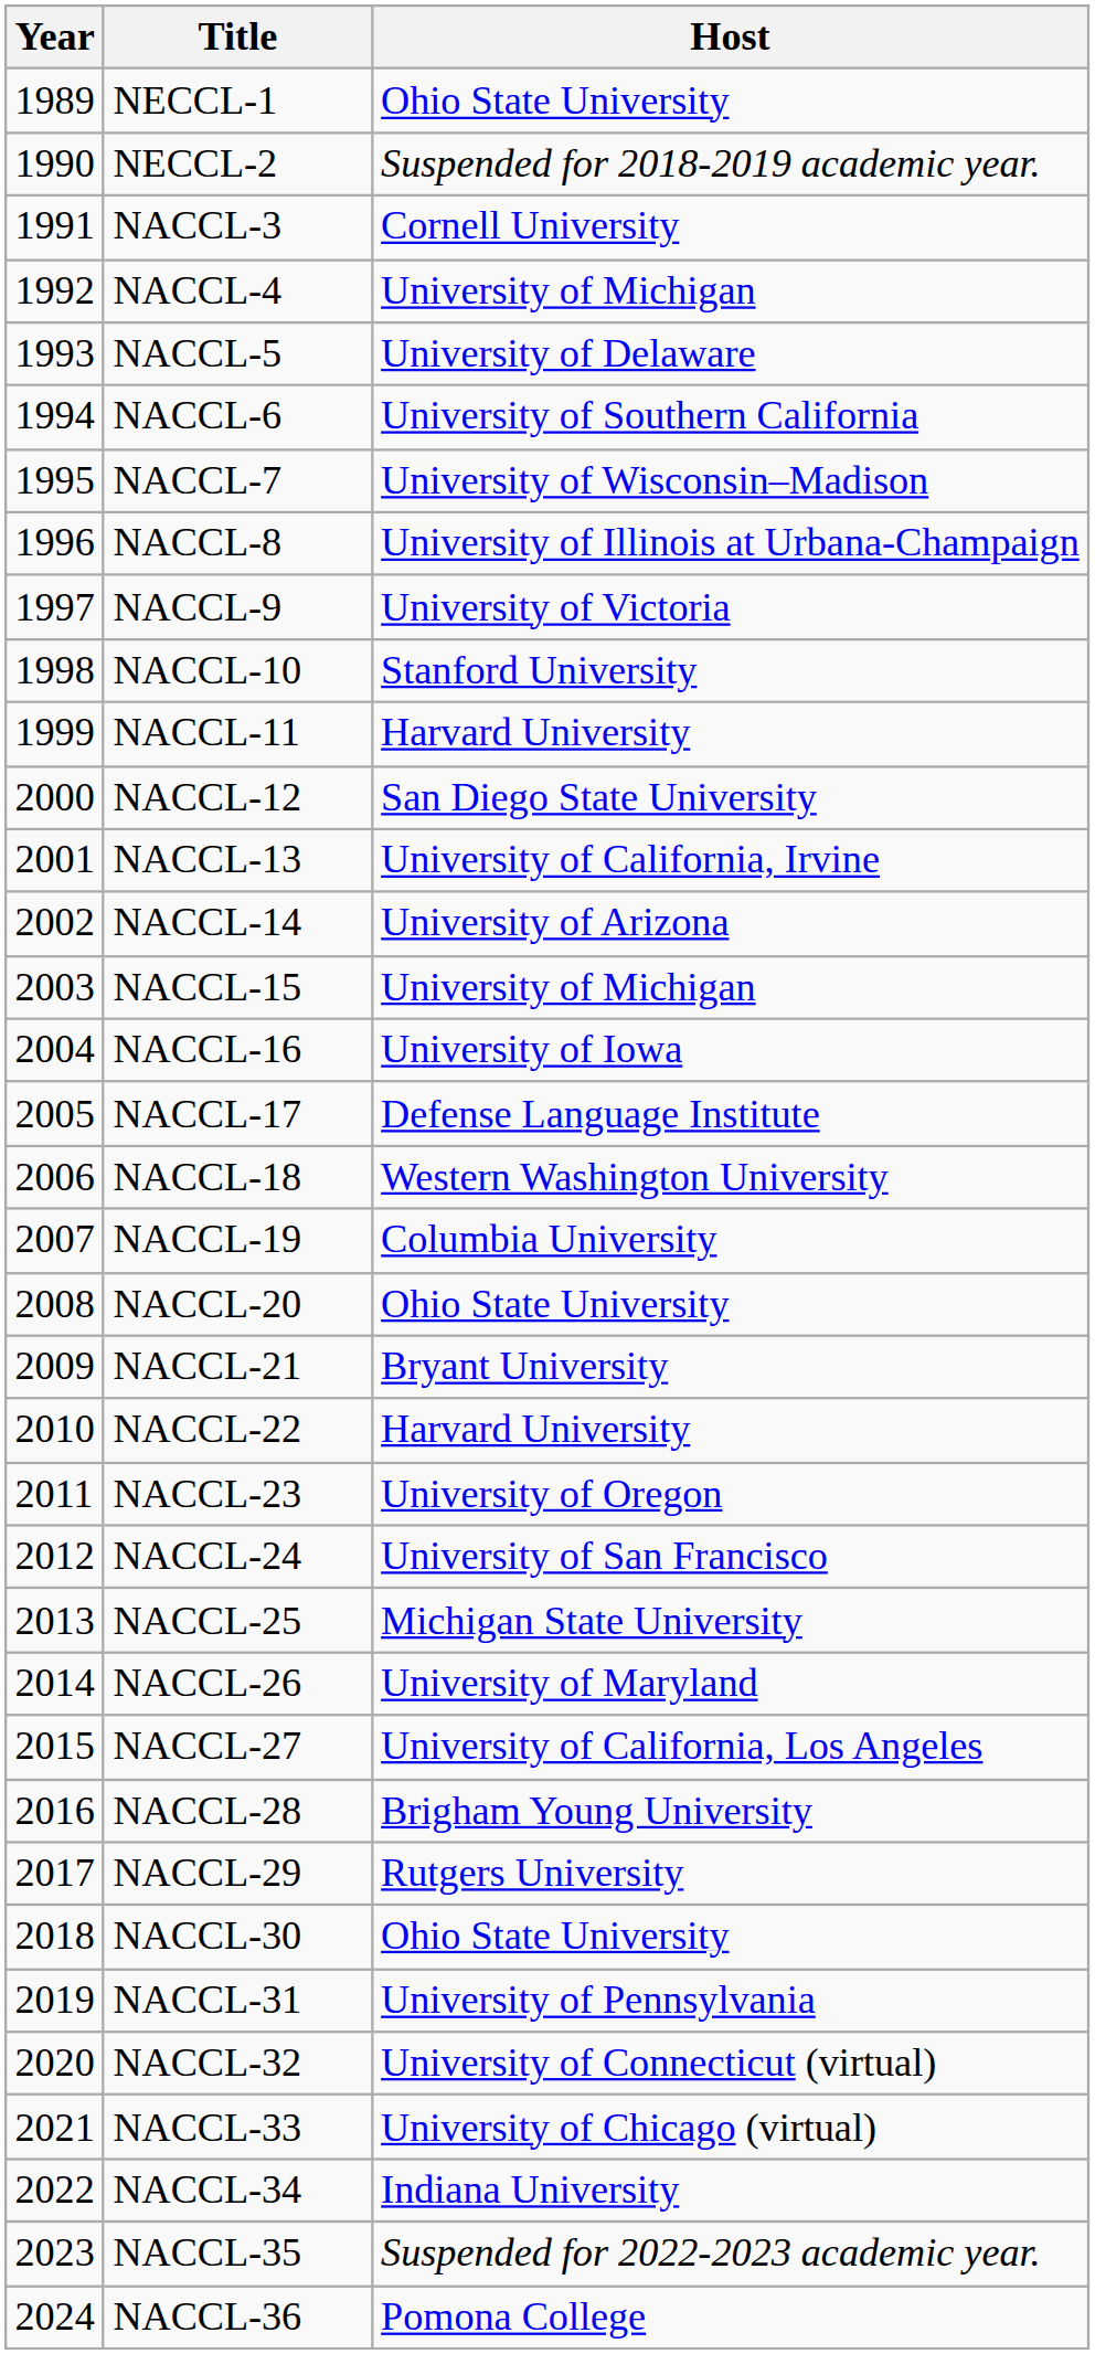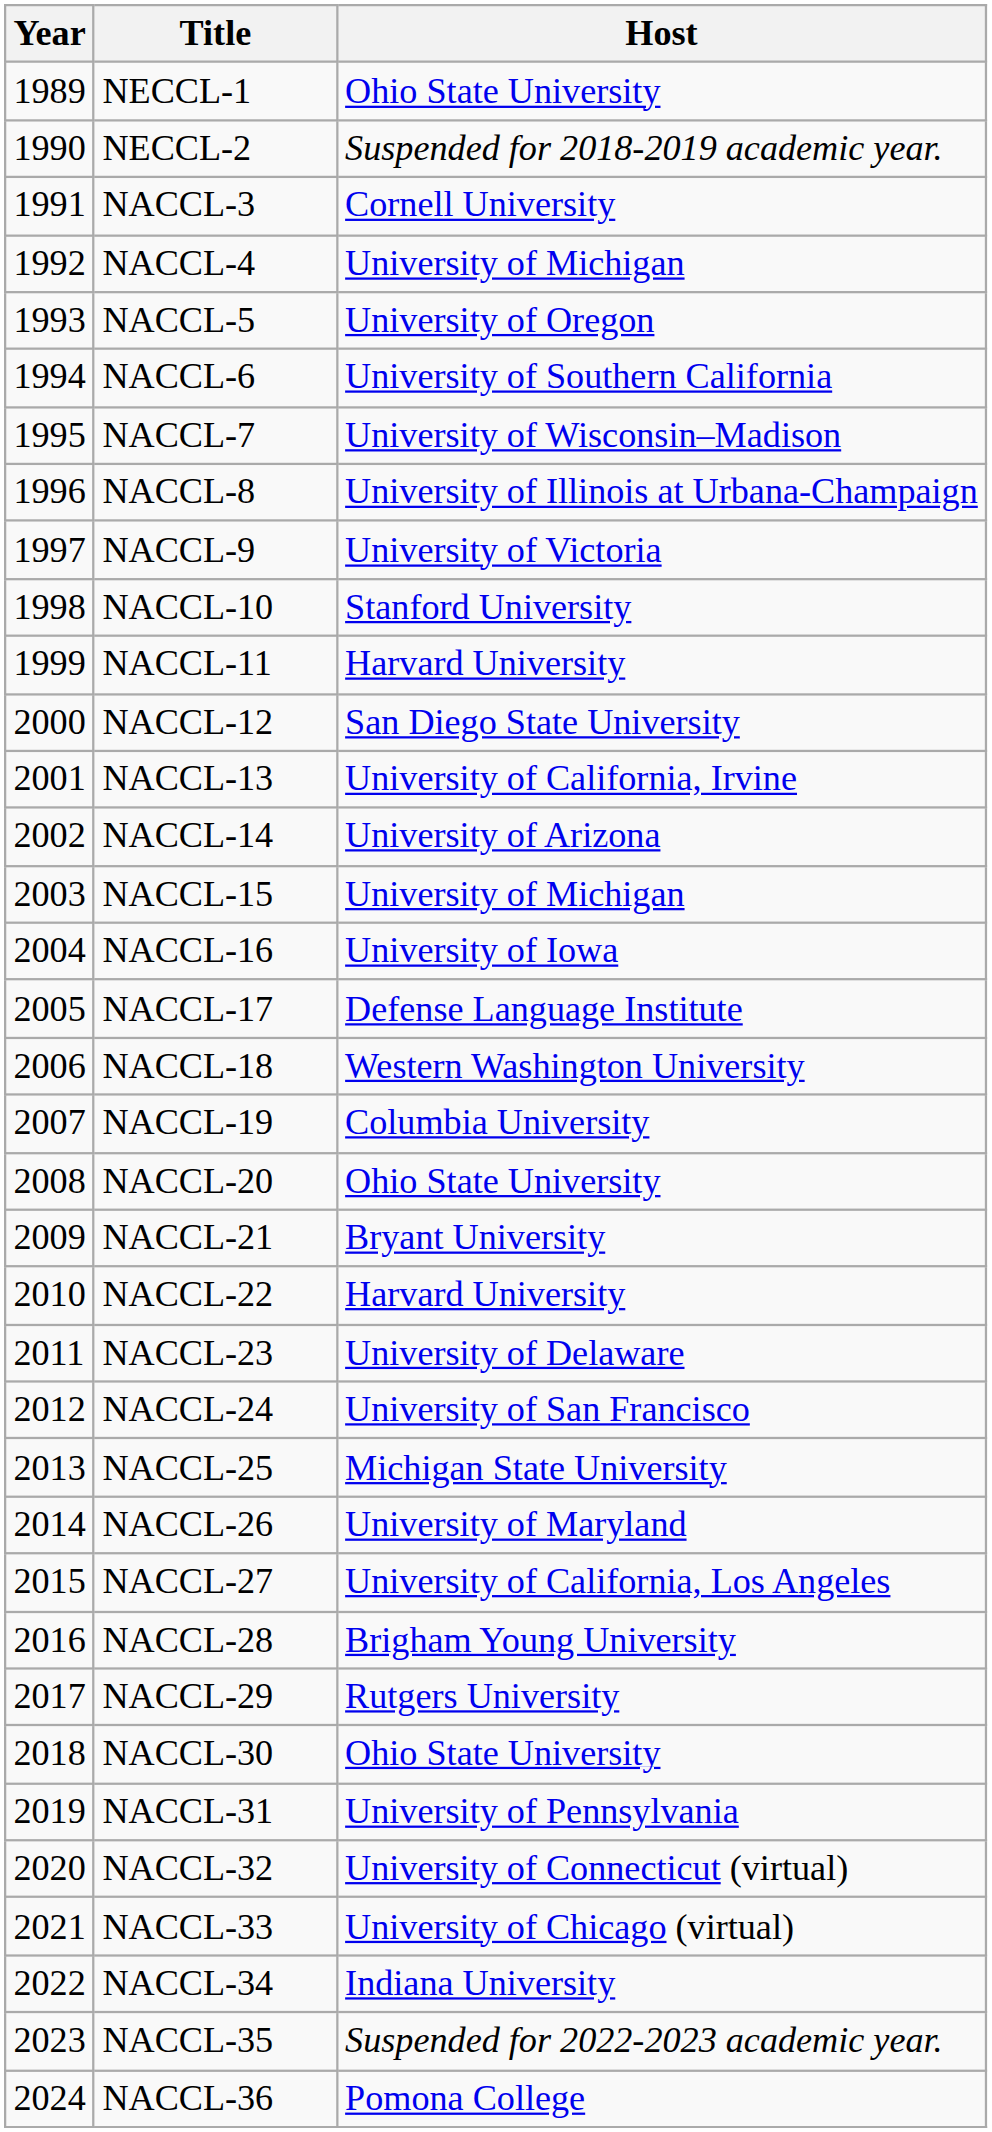 <table class="wikitable">
 <tr>
 <th>Year</th>
 <th width=100px>Title</th>
 <th>Host</th>
 </tr>
 <tr>
 <td>1989</td>
 <td>NECCL-1</td>
 <td><a href='#'>Ohio State University</a></td>
 </tr>
 <tr>
 <td>1990</td>
 <td>NECCL-2</td>
 <td><em>Suspended for 2018-2019 academic year.</em></td>
 </tr>
 <tr>
 <td>1991</td>
 <td>NACCL-3</td>
 <td><a href='#'>Cornell University</a></td>
 </tr>
 <tr>
 <td>1992</td>
 <td>NACCL-4</td>
 <td><a href='#'>University of Michigan</a></td>
 </tr>
 <tr>
 <td>1993</td>
 <td>NACCL-5</td>
-<td><a href='#'>University of Delaware</a></td>
+<td><a href='#'>University of Oregon</a></td>
 </tr>
 <tr>
 <td>1994</td>
 <td>NACCL-6</td>
 <td><a href='#'>University of Southern California</a></td>
 </tr>
 <tr>
 <td>1995</td>
 <td>NACCL-7</td>
 <td><a href='#'>University of Wisconsin–Madison</a></td>
 </tr>
 <tr>
 <td>1996</td>
 <td>NACCL-8</td>
 <td><a href='#'>University of Illinois at Urbana-Champaign</a></td>
 </tr>
 <tr>
 <td>1997</td>
 <td>NACCL-9</td>
 <td><a href='#'>University of Victoria</a></td>
 </tr>
 <tr>
 <td>1998</td>
 <td>NACCL-10</td>
 <td><a href='#'>Stanford University</a></td>
 </tr>
 <tr>
 <td>1999</td>
 <td>NACCL-11</td>
 <td><a href='#'>Harvard University</a></td>
 </tr>
 <tr>
 <td>2000</td>
 <td>NACCL-12</td>
 <td><a href='#'>San Diego State University</a></td>
 </tr>
 <tr>
 <td>2001</td>
 <td>NACCL-13</td>
 <td><a href='#'>University of California, Irvine</a></td>
 </tr>
 <tr>
 <td>2002</td>
 <td>NACCL-14</td>
 <td><a href='#'>University of Arizona</a></td>
 </tr>
 <tr>
 <td>2003</td>
 <td>NACCL-15</td>
 <td><a href='#'>University of Michigan</a></td>
 </tr>
 <tr>
 <td>2004</td>
 <td>NACCL-16</td>
 <td><a href='#'>University of Iowa</a></td>
 </tr>
 <tr>
 <td>2005</td>
 <td>NACCL-17</td>
 <td><a href='#'>Defense Language Institute</a></td>
 </tr>
 <tr>
 <td>2006</td>
 <td>NACCL-18</td>
 <td><a href='#'>Western Washington University</a></td>
 </tr>
 <tr>
 <td>2007</td>
 <td>NACCL-19</td>
 <td><a href='#'>Columbia University</a></td>
 </tr>
 <tr>
 <td>2008</td>
 <td>NACCL-20</td>
 <td><a href='#'>Ohio State University</a></td>
 </tr>
 <tr>
 <td>2009</td>
 <td>NACCL-21</td>
 <td><a href='#'>Bryant University</a></td>
 </tr>
 <tr>
 <td>2010</td>
 <td>NACCL-22</td>
 <td><a href='#'>Harvard University</a></td>
 </tr>
 <tr>
 <td>2011</td>
 <td>NACCL-23</td>
-<td><a href='#'>University of Oregon</a></td>
+<td><a href='#'>University of Delaware</a></td>
 </tr>
 <tr>
 <td>2012</td>
 <td>NACCL-24</td>
 <td><a href='#'>University of San Francisco</a></td>
 </tr>
 <tr>
 <td>2013</td>
 <td>NACCL-25</td>
 <td><a href='#'>Michigan State University</a></td>
 </tr>
 <tr>
 <td>2014</td>
 <td>NACCL-26</td>
 <td><a href='#'>University of Maryland</a></td>
 </tr>
 <tr>
 <td>2015</td>
 <td>NACCL-27</td>
 <td><a href='#'>University of California, Los Angeles</a></td>
 </tr>
 <tr>
 <td>2016</td>
 <td>NACCL-28</td>
 <td><a href='#'>Brigham Young University</a></td>
 </tr>
 <tr>
 <td>2017</td>
 <td>NACCL-29</td>
 <td><a href='#'>Rutgers University</a></td>
 </tr>
 <tr>
 <td>2018</td>
 <td>NACCL-30</td>
 <td><a href='#'>Ohio State University</a></td>
 </tr>
 <tr>
 <td>2019</td>
 <td>NACCL-31</td>
 <td><a href='#'>University of Pennsylvania</a></td>
 </tr>
 <tr>
 <td>2020</td>
 <td>NACCL-32</td>
 <td><a href='#'>University of Connecticut</a> (virtual)</td>
 </tr>
 <tr>
 <td>2021</td>
 <td>NACCL-33</td>
 <td><a href='#'>University of Chicago</a> (virtual)</td>
 </tr>
 <tr>
 <td>2022</td>
 <td>NACCL-34</td>
 <td><a href='#'>Indiana University</a></td>
 </tr>
 <tr>
 <td>2023</td>
 <td>NACCL-35</td>
 <td><em>Suspended for 2022-2023 academic year.</em></td>
 </tr>
 <tr>
 <td>2024</td>
 <td>NACCL-36</td>
 <td><a href='#'>Pomona College</a></td>
 </tr>
 <tr>
 </tr>
 </table>
